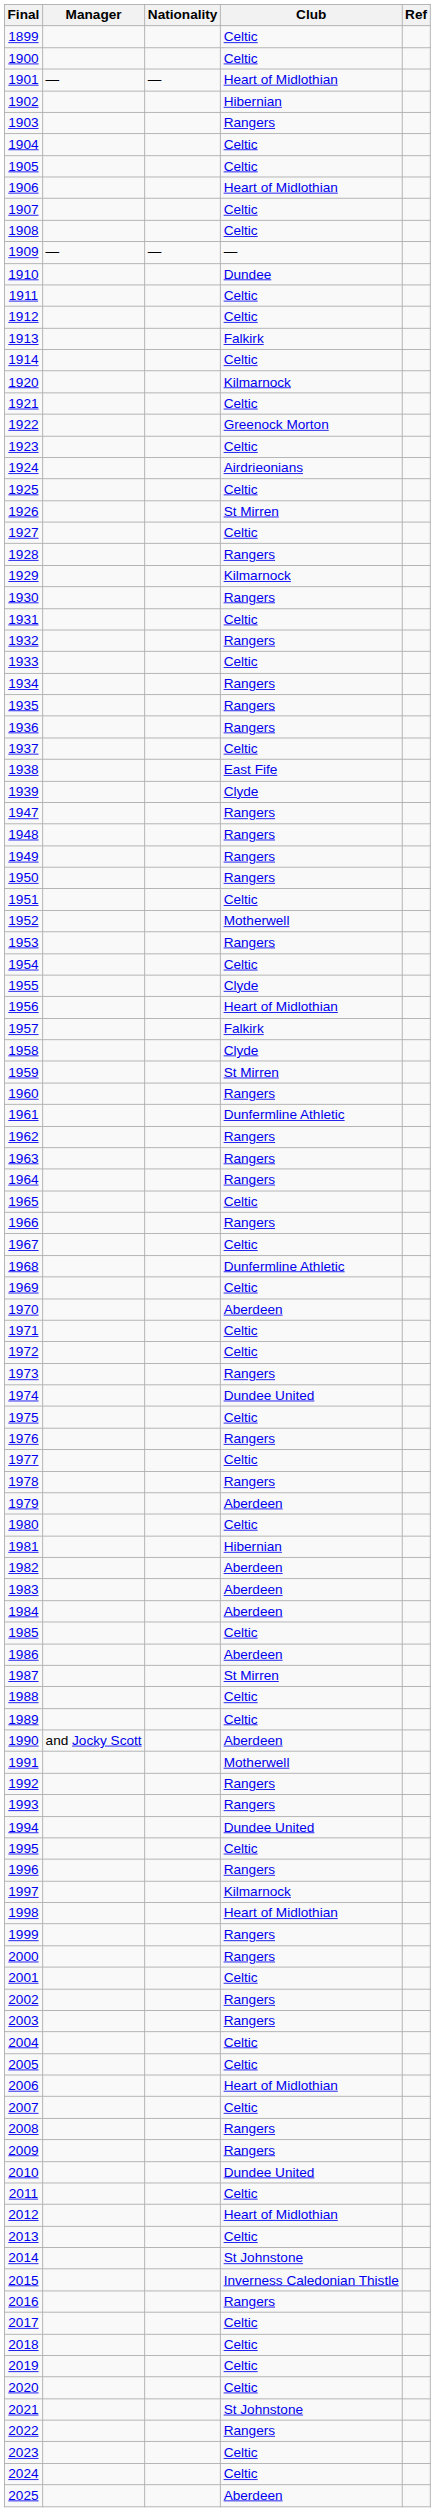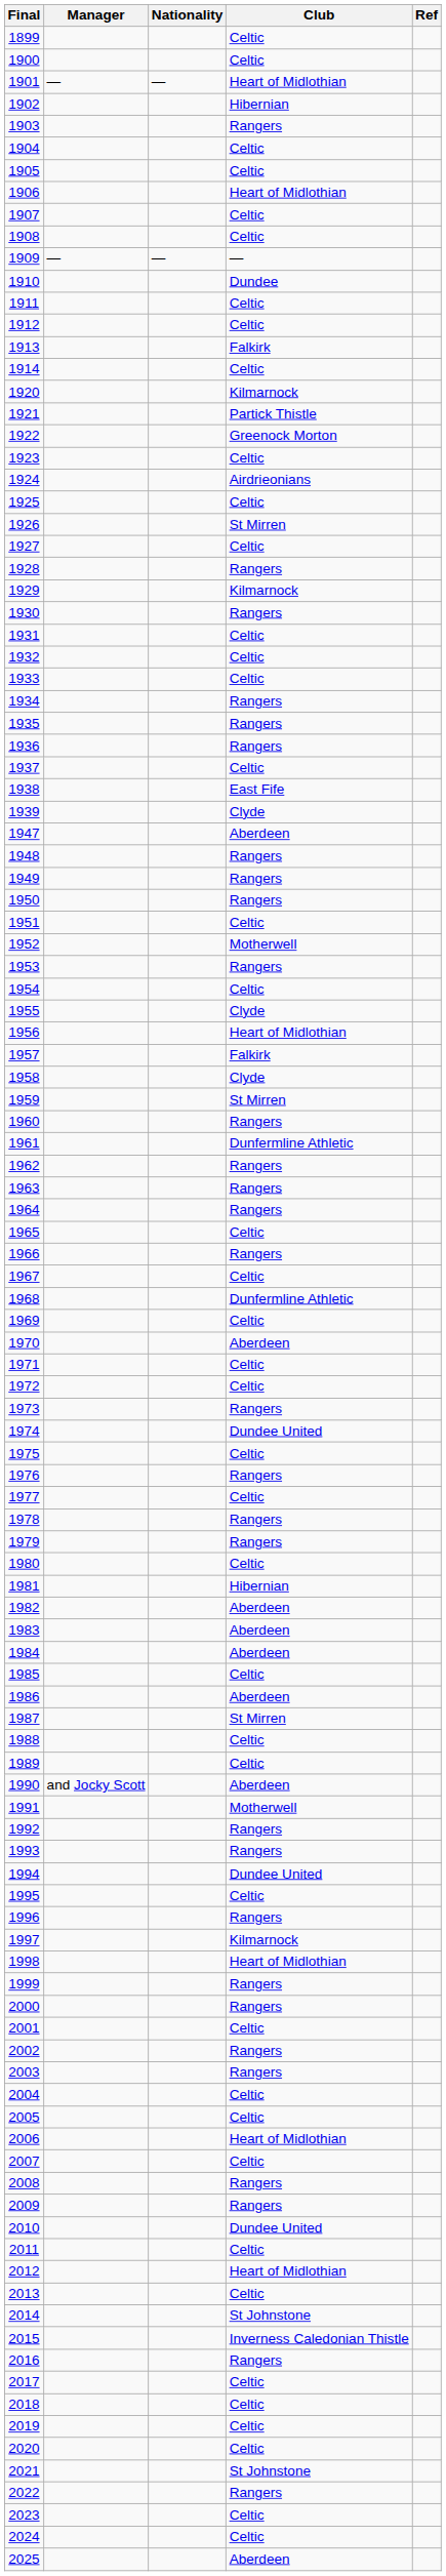 <table class="sortable wikitable plainrowheaders">
 <tr>
 <th scope="col">Final</th>
 <th scope="col">Manager</th>
 <th scope="col">Nationality</th>
 <th scope="col">Club</th>
 <th scope="col" class="unsortable">Ref</th>
 </tr>
 <tr>
 <td align=center><a href='#'>1899</a></td>
 <td></td>
 <td></td>
 <td><a href='#'>Celtic</a></td>
 <td></td>
 </tr>
 <tr>
 <td align=center><a href='#'>1900</a></td>
 <td></td>
 <td></td>
 <td><a href='#'>Celtic</a></td>
 <td></td>
 </tr>
 <tr>
 <td align=center><a href='#'>1901</a></td>
 <td>—</td>
 <td>—</td>
 <td><a href='#'>Heart of Midlothian</a></td>
 <td></td>
 </tr>
 <tr>
 <td align=center><a href='#'>1902</a></td>
 <td></td>
 <td></td>
 <td><a href='#'>Hibernian</a></td>
 <td></td>
 </tr>
 <tr>
 <td align=center><a href='#'>1903</a></td>
 <td></td>
 <td></td>
 <td><a href='#'>Rangers</a></td>
 <td></td>
 </tr>
 <tr>
 <td align=center><a href='#'>1904</a></td>
 <td></td>
 <td></td>
 <td><a href='#'>Celtic</a></td>
 <td></td>
 </tr>
 <tr>
 <td align=center><a href='#'>1905</a></td>
 <td></td>
 <td></td>
 <td><a href='#'>Celtic</a></td>
 <td></td>
 </tr>
 <tr>
 <td align=center><a href='#'>1906</a></td>
 <td></td>
 <td></td>
 <td><a href='#'>Heart of Midlothian</a></td>
 <td></td>
 </tr>
 <tr>
 <td align=center><a href='#'>1907</a></td>
 <td></td>
 <td></td>
 <td><a href='#'>Celtic</a></td>
 <td></td>
 </tr>
 <tr>
 <td align=center><a href='#'>1908</a></td>
 <td></td>
 <td></td>
 <td><a href='#'>Celtic</a></td>
 <td></td>
 </tr>
 <tr>
 <td align=center><a href='#'>1909</a></td>
 <td>—</td>
 <td>—</td>
 <td>—</td>
 <td></td>
 </tr>
 <tr>
 <td align=center><a href='#'>1910</a></td>
 <td></td>
 <td></td>
 <td><a href='#'>Dundee</a></td>
 <td></td>
 </tr>
 <tr>
 <td align=center><a href='#'>1911</a></td>
 <td></td>
 <td></td>
 <td><a href='#'>Celtic</a></td>
 <td></td>
 </tr>
 <tr>
 <td align=center><a href='#'>1912</a></td>
 <td></td>
 <td></td>
 <td><a href='#'>Celtic</a></td>
 <td></td>
 </tr>
 <tr>
 <td align=center><a href='#'>1913</a></td>
 <td></td>
 <td></td>
 <td><a href='#'>Falkirk</a></td>
 <td></td>
 </tr>
 <tr>
 <td align=center><a href='#'>1914</a></td>
 <td></td>
 <td></td>
 <td><a href='#'>Celtic</a></td>
 <td></td>
 </tr>
 <tr>
 <td align=center><a href='#'>1920</a></td>
 <td></td>
 <td></td>
 <td><a href='#'>Kilmarnock</a></td>
 <td></td>
 </tr>
 <tr>
 <td align=center><a href='#'>1921</a></td>
 <td></td>
 <td></td>
-<td><a href='#'>Celtic</a></td>
+<td><a href='#'>Partick Thistle</a></td>
 <td></td>
 </tr>
 <tr>
 <td align=center><a href='#'>1922</a></td>
 <td></td>
 <td></td>
 <td><a href='#'>Greenock Morton</a></td>
 <td></td>
 </tr>
 <tr>
 <td align=center><a href='#'>1923</a></td>
 <td></td>
 <td></td>
 <td><a href='#'>Celtic</a></td>
 <td></td>
 </tr>
 <tr>
 <td align=center><a href='#'>1924</a></td>
 <td></td>
 <td></td>
 <td><a href='#'>Airdrieonians</a></td>
 <td></td>
 </tr>
 <tr>
 <td align=center><a href='#'>1925</a></td>
 <td></td>
 <td></td>
 <td><a href='#'>Celtic</a></td>
 <td></td>
 </tr>
 <tr>
 <td align=center><a href='#'>1926</a></td>
 <td></td>
 <td></td>
 <td><a href='#'>St Mirren</a></td>
 <td></td>
 </tr>
 <tr>
 <td align=center><a href='#'>1927</a></td>
 <td></td>
 <td></td>
 <td><a href='#'>Celtic</a></td>
 <td></td>
 </tr>
 <tr>
 <td align=center><a href='#'>1928</a></td>
 <td></td>
 <td></td>
 <td><a href='#'>Rangers</a></td>
 <td></td>
 </tr>
 <tr>
 <td align=center><a href='#'>1929</a></td>
 <td></td>
 <td></td>
 <td><a href='#'>Kilmarnock</a></td>
 <td></td>
 </tr>
 <tr>
 <td align=center><a href='#'>1930</a></td>
 <td></td>
 <td></td>
 <td><a href='#'>Rangers</a></td>
 <td></td>
 </tr>
 <tr>
 <td align=center><a href='#'>1931</a></td>
 <td></td>
 <td></td>
 <td><a href='#'>Celtic</a></td>
 <td></td>
 </tr>
 <tr>
 <td align=center><a href='#'>1932</a></td>
 <td></td>
 <td></td>
-<td><a href='#'>Rangers</a></td>
+<td><a href='#'>Celtic</a></td>
 <td></td>
 </tr>
 <tr>
 <td align=center><a href='#'>1933</a></td>
 <td></td>
 <td></td>
 <td><a href='#'>Celtic</a></td>
 <td></td>
 </tr>
 <tr>
 <td align=center><a href='#'>1934</a></td>
 <td></td>
 <td></td>
 <td><a href='#'>Rangers</a></td>
 <td></td>
 </tr>
 <tr>
 <td align=center><a href='#'>1935</a></td>
 <td></td>
 <td></td>
 <td><a href='#'>Rangers</a></td>
 <td></td>
 </tr>
 <tr>
 <td align=center><a href='#'>1936</a></td>
 <td></td>
 <td></td>
 <td><a href='#'>Rangers</a></td>
 <td></td>
 </tr>
 <tr>
 <td align=center><a href='#'>1937</a></td>
 <td></td>
 <td></td>
 <td><a href='#'>Celtic</a></td>
 <td></td>
 </tr>
 <tr>
 <td align=center><a href='#'>1938</a></td>
 <td></td>
 <td></td>
 <td><a href='#'>East Fife</a></td>
 <td></td>
 </tr>
 <tr>
 <td align=center><a href='#'>1939</a></td>
 <td></td>
 <td></td>
 <td><a href='#'>Clyde</a></td>
 <td></td>
 </tr>
 <tr>
 <td align=center><a href='#'>1947</a></td>
 <td></td>
 <td></td>
-<td><a href='#'>Rangers</a></td>
+<td><a href='#'>Aberdeen</a></td>
 <td></td>
 </tr>
 <tr>
 <td align=center><a href='#'>1948</a></td>
 <td></td>
 <td></td>
 <td><a href='#'>Rangers</a></td>
 <td></td>
 </tr>
 <tr>
 <td align=center><a href='#'>1949</a></td>
 <td></td>
 <td></td>
 <td><a href='#'>Rangers</a></td>
 <td></td>
 </tr>
 <tr>
 <td align=center><a href='#'>1950</a></td>
 <td></td>
 <td></td>
 <td><a href='#'>Rangers</a></td>
 <td></td>
 </tr>
 <tr>
 <td align=center><a href='#'>1951</a></td>
 <td></td>
 <td></td>
 <td><a href='#'>Celtic</a></td>
 <td></td>
 </tr>
 <tr>
 <td align=center><a href='#'>1952</a></td>
 <td></td>
 <td></td>
 <td><a href='#'>Motherwell</a></td>
 <td></td>
 </tr>
 <tr>
 <td align=center><a href='#'>1953</a></td>
 <td></td>
 <td></td>
 <td><a href='#'>Rangers</a></td>
 <td></td>
 </tr>
 <tr>
 <td align=center><a href='#'>1954</a></td>
 <td></td>
 <td></td>
 <td><a href='#'>Celtic</a></td>
 <td></td>
 </tr>
 <tr>
 <td align=center><a href='#'>1955</a></td>
 <td></td>
 <td></td>
 <td><a href='#'>Clyde</a></td>
 <td></td>
 </tr>
 <tr>
 <td align=center><a href='#'>1956</a></td>
 <td></td>
 <td></td>
 <td><a href='#'>Heart of Midlothian</a></td>
 <td></td>
 </tr>
 <tr>
 <td align=center><a href='#'>1957</a></td>
 <td></td>
 <td></td>
 <td><a href='#'>Falkirk</a></td>
 <td></td>
 </tr>
 <tr>
 <td align=center><a href='#'>1958</a></td>
 <td></td>
 <td></td>
 <td><a href='#'>Clyde</a></td>
 <td></td>
 </tr>
 <tr>
 <td align=center><a href='#'>1959</a></td>
 <td></td>
 <td></td>
 <td><a href='#'>St Mirren</a></td>
 <td></td>
 </tr>
 <tr>
 <td align=center><a href='#'>1960</a></td>
 <td></td>
 <td></td>
 <td><a href='#'>Rangers</a></td>
 <td></td>
 </tr>
 <tr>
 <td align=center><a href='#'>1961</a></td>
 <td></td>
 <td></td>
 <td><a href='#'>Dunfermline Athletic</a></td>
 <td></td>
 </tr>
 <tr>
 <td align=center><a href='#'>1962</a></td>
 <td></td>
 <td></td>
 <td><a href='#'>Rangers</a></td>
 <td></td>
 </tr>
 <tr>
 <td align=center><a href='#'>1963</a></td>
 <td></td>
 <td></td>
 <td><a href='#'>Rangers</a></td>
 <td></td>
 </tr>
 <tr>
 <td align=center><a href='#'>1964</a></td>
 <td></td>
 <td></td>
 <td><a href='#'>Rangers</a></td>
 <td></td>
 </tr>
 <tr>
 <td align=center><a href='#'>1965</a></td>
 <td></td>
 <td></td>
 <td><a href='#'>Celtic</a></td>
 <td></td>
 </tr>
 <tr>
 <td align=center><a href='#'>1966</a></td>
 <td></td>
 <td></td>
 <td><a href='#'>Rangers</a></td>
 <td></td>
 </tr>
 <tr>
 <td align=center><a href='#'>1967</a></td>
 <td></td>
 <td></td>
 <td><a href='#'>Celtic</a></td>
 <td></td>
 </tr>
 <tr>
 <td align=center><a href='#'>1968</a></td>
 <td></td>
 <td></td>
 <td><a href='#'>Dunfermline Athletic</a></td>
 <td></td>
 </tr>
 <tr>
 <td align=center><a href='#'>1969</a></td>
 <td></td>
 <td></td>
 <td><a href='#'>Celtic</a></td>
 <td></td>
 </tr>
 <tr>
 <td align=center><a href='#'>1970</a></td>
 <td></td>
 <td></td>
 <td><a href='#'>Aberdeen</a></td>
 </tr>
 <tr>
 <td align=center><a href='#'>1971</a></td>
 <td></td>
 <td></td>
 <td><a href='#'>Celtic</a></td>
 <td></td>
 </tr>
 <tr>
 <td align=center><a href='#'>1972</a></td>
 <td></td>
 <td></td>
 <td><a href='#'>Celtic</a></td>
 <td></td>
 </tr>
 <tr>
 <td align=center><a href='#'>1973</a></td>
 <td></td>
 <td></td>
 <td><a href='#'>Rangers</a></td>
 <td></td>
 </tr>
 <tr>
 <td align=center><a href='#'>1974</a></td>
 <td></td>
 <td></td>
 <td><a href='#'>Dundee United</a></td>
 <td></td>
 </tr>
 <tr>
 <td align=center><a href='#'>1975</a></td>
 <td></td>
 <td></td>
 <td><a href='#'>Celtic</a></td>
 <td></td>
 </tr>
 <tr>
 <td align=center><a href='#'>1976</a></td>
 <td></td>
 <td></td>
 <td><a href='#'>Rangers</a></td>
 <td></td>
 </tr>
 <tr>
 <td align=center><a href='#'>1977</a></td>
 <td></td>
 <td></td>
 <td><a href='#'>Celtic</a></td>
 <td></td>
 </tr>
 <tr>
 <td align=center><a href='#'>1978</a></td>
 <td></td>
 <td></td>
 <td><a href='#'>Rangers</a></td>
 <td></td>
 </tr>
 <tr>
 <td align=center><a href='#'>1979</a></td>
 <td></td>
 <td></td>
-<td><a href='#'>Aberdeen</a></td>
+<td><a href='#'>Rangers</a></td>
 <td></td>
 </tr>
 <tr>
 <td align=center><a href='#'>1980</a></td>
 <td></td>
 <td></td>
 <td><a href='#'>Celtic</a></td>
 <td></td>
 </tr>
 <tr>
 <td align=center><a href='#'>1981</a></td>
 <td></td>
 <td></td>
 <td><a href='#'>Hibernian</a></td>
 <td></td>
 </tr>
 <tr>
 <td align=center><a href='#'>1982</a></td>
 <td></td>
 <td></td>
 <td><a href='#'>Aberdeen</a></td>
 <td></td>
 </tr>
 <tr>
 <td align=center><a href='#'>1983</a></td>
 <td></td>
 <td></td>
 <td><a href='#'>Aberdeen</a></td>
 <td></td>
 </tr>
 <tr>
 <td align=center><a href='#'>1984</a></td>
 <td></td>
 <td></td>
 <td><a href='#'>Aberdeen</a></td>
 <td></td>
 </tr>
 <tr>
 <td align=center><a href='#'>1985</a></td>
 <td></td>
 <td></td>
 <td><a href='#'>Celtic</a></td>
 <td></td>
 </tr>
 <tr>
 <td align=center><a href='#'>1986</a></td>
 <td></td>
 <td></td>
 <td><a href='#'>Aberdeen</a></td>
 <td></td>
 </tr>
 <tr>
 <td align=center><a href='#'>1987</a></td>
 <td></td>
 <td></td>
 <td><a href='#'>St Mirren</a></td>
 <td></td>
 </tr>
 <tr>
 <td align=center><a href='#'>1988</a></td>
 <td></td>
 <td></td>
 <td><a href='#'>Celtic</a></td>
 <td></td>
 </tr>
 <tr>
 <td align=center><a href='#'>1989</a></td>
 <td></td>
 <td></td>
 <td><a href='#'>Celtic</a></td>
 <td></td>
 </tr>
 <tr>
 <td align=center><a href='#'>1990</a></td>
 <td> and <a href='#'>Jocky Scott</a></td>
 <td></td>
 <td><a href='#'>Aberdeen</a></td>
 <td></td>
 </tr>
 <tr>
 <td align=center><a href='#'>1991</a></td>
 <td></td>
 <td></td>
 <td><a href='#'>Motherwell</a></td>
 <td></td>
 </tr>
 <tr>
 <td align=center><a href='#'>1992</a></td>
 <td></td>
 <td></td>
 <td><a href='#'>Rangers</a></td>
 <td></td>
 </tr>
 <tr>
 <td align=center><a href='#'>1993</a></td>
 <td></td>
 <td></td>
 <td><a href='#'>Rangers</a></td>
 <td></td>
 </tr>
 <tr>
 <td align=center><a href='#'>1994</a></td>
 <td></td>
 <td></td>
 <td><a href='#'>Dundee United</a></td>
 <td></td>
 </tr>
 <tr>
 <td align=center><a href='#'>1995</a></td>
 <td></td>
 <td></td>
 <td><a href='#'>Celtic</a></td>
 <td></td>
 </tr>
 <tr>
 <td align=center><a href='#'>1996</a></td>
 <td></td>
 <td></td>
 <td><a href='#'>Rangers</a></td>
 <td></td>
 </tr>
 <tr>
 <td align=center><a href='#'>1997</a></td>
 <td></td>
 <td></td>
 <td><a href='#'>Kilmarnock</a></td>
 <td></td>
 </tr>
 <tr>
 <td align=center><a href='#'>1998</a></td>
 <td></td>
 <td></td>
 <td><a href='#'>Heart of Midlothian</a></td>
 <td></td>
 </tr>
 <tr>
 <td align=center><a href='#'>1999</a></td>
 <td></td>
 <td></td>
 <td><a href='#'>Rangers</a></td>
 <td></td>
 </tr>
 <tr>
 <td align=center><a href='#'>2000</a></td>
 <td></td>
 <td></td>
 <td><a href='#'>Rangers</a></td>
 <td></td>
 </tr>
 <tr>
 <td align=center><a href='#'>2001</a></td>
 <td></td>
 <td></td>
 <td><a href='#'>Celtic</a></td>
 <td></td>
 </tr>
 <tr>
 <td align=center><a href='#'>2002</a></td>
 <td></td>
 <td></td>
 <td><a href='#'>Rangers</a></td>
 <td></td>
 </tr>
 <tr>
 <td align=center><a href='#'>2003</a></td>
 <td></td>
 <td></td>
 <td><a href='#'>Rangers</a></td>
 <td></td>
 </tr>
 <tr>
 <td align=center><a href='#'>2004</a></td>
 <td></td>
 <td></td>
 <td><a href='#'>Celtic</a></td>
 <td></td>
 </tr>
 <tr>
 <td align=center><a href='#'>2005</a></td>
 <td></td>
 <td></td>
 <td><a href='#'>Celtic</a></td>
 <td></td>
 </tr>
 <tr>
 <td align=center><a href='#'>2006</a></td>
 <td></td>
 <td></td>
 <td><a href='#'>Heart of Midlothian</a></td>
 <td></td>
 </tr>
 <tr>
 <td align=center><a href='#'>2007</a></td>
 <td></td>
 <td></td>
 <td><a href='#'>Celtic</a></td>
 <td></td>
 </tr>
 <tr>
 <td align=center><a href='#'>2008</a></td>
 <td></td>
 <td></td>
 <td><a href='#'>Rangers</a></td>
 <td></td>
 </tr>
 <tr>
 <td align=center><a href='#'>2009</a></td>
 <td></td>
 <td></td>
 <td><a href='#'>Rangers</a></td>
 <td></td>
 </tr>
 <tr>
 <td align=center><a href='#'>2010</a></td>
 <td></td>
 <td></td>
 <td><a href='#'>Dundee United</a></td>
 <td></td>
 </tr>
 <tr>
 <td align=center><a href='#'>2011</a></td>
 <td></td>
 <td></td>
 <td><a href='#'>Celtic</a></td>
 <td></td>
 </tr>
 <tr>
 <td align=center><a href='#'>2012</a></td>
 <td></td>
 <td></td>
 <td><a href='#'>Heart of Midlothian</a></td>
 <td></td>
 </tr>
 <tr>
 <td align=center><a href='#'>2013</a></td>
 <td></td>
 <td></td>
 <td><a href='#'>Celtic</a></td>
 <td></td>
 </tr>
 <tr>
 <td align=center><a href='#'>2014</a></td>
 <td></td>
 <td></td>
 <td><a href='#'>St Johnstone</a></td>
 <td></td>
 </tr>
 <tr>
 <td align=center><a href='#'>2015</a></td>
 <td></td>
 <td></td>
 <td><a href='#'>Inverness Caledonian Thistle</a></td>
 <td></td>
 </tr>
 <tr>
 <td align=center><a href='#'>2016</a></td>
 <td></td>
 <td></td>
 <td><a href='#'>Rangers</a></td>
 <td></td>
 </tr>
 <tr>
 <td align=center><a href='#'>2017</a></td>
 <td></td>
 <td></td>
 <td><a href='#'>Celtic</a></td>
 <td></td>
 </tr>
 <tr>
 <td align=center><a href='#'>2018</a></td>
 <td></td>
 <td></td>
 <td><a href='#'>Celtic</a></td>
 <td></td>
 </tr>
 <tr>
 <td align=center><a href='#'>2019</a></td>
 <td></td>
 <td></td>
 <td><a href='#'>Celtic</a></td>
 <td></td>
 </tr>
 <tr>
 <td align=center><a href='#'>2020</a></td>
 <td></td>
 <td></td>
 <td><a href='#'>Celtic</a></td>
 <td></td>
 </tr>
 <tr>
 <td align=center><a href='#'>2021</a></td>
 <td></td>
 <td></td>
 <td><a href='#'>St Johnstone</a></td>
 <td></td>
 </tr>
 <tr>
 <td align=center><a href='#'>2022</a></td>
 <td></td>
 <td></td>
 <td><a href='#'>Rangers</a></td>
 <td></td>
 </tr>
 <tr>
 <td align=center><a href='#'>2023</a></td>
 <td></td>
 <td></td>
 <td><a href='#'>Celtic</a></td>
 <td></td>
 </tr>
 <tr>
 <td align=center><a href='#'>2024</a></td>
 <td></td>
 <td></td>
 <td><a href='#'>Celtic</a></td>
 <td></td>
 </tr>
 <tr>
 <td align=center><a href='#'>2025</a></td>
 <td></td>
 <td></td>
 <td><a href='#'>Aberdeen</a></td>
 <td></td>
 </tr>
 </table>
